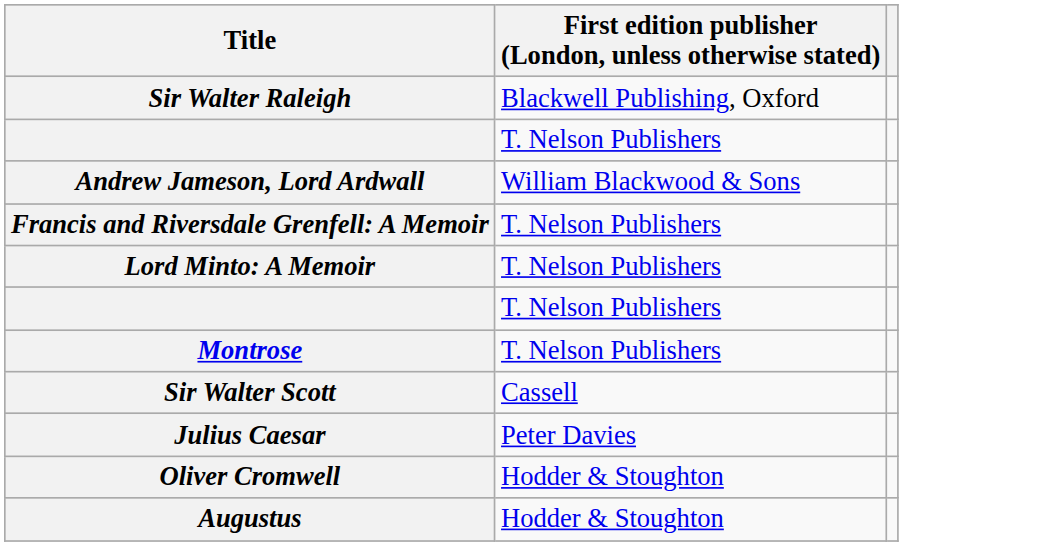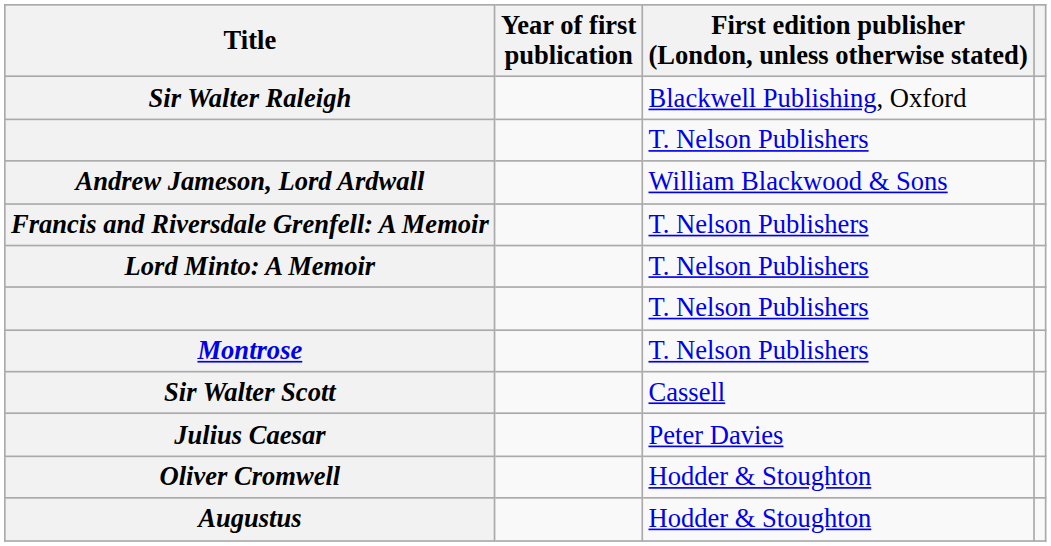 <table class="wikitable plainrowheaders sortable" style="margin-right: 0;">
 <tr>
 <th scope="col">Title</th>
+<th scope="col">Year of first<br>publication</th>
 <th scope="col">First edition publisher<br>(London, unless otherwise stated)</th>
 <th scope="col" class="unsortable"></th>
 </tr>
 <tr>
 <th scope="row"><em>Sir Walter Raleigh</em></th>
+<td></td>
 <td><a href='#'>Blackwell Publishing</a>, Oxford</td>
 <td style="text-align: center;"></td>
 </tr>
 <tr>
 <th scope="row"></th>
+<td></td>
 <td><a href='#'>T. Nelson Publishers</a></td>
 <td style="text-align: center;"></td>
 </tr>
 <tr>
 <th scope="row"><em>Andrew Jameson, Lord Ardwall</em></th>
+<td></td>
 <td><a href='#'>William Blackwood & Sons</a></td>
 <td style="text-align: center;"></td>
 </tr>
 <tr>
 <th scope="row"><em>Francis and Riversdale Grenfell: A Memoir</em></th>
+<td></td>
 <td><a href='#'>T. Nelson Publishers</a></td>
 <td style="text-align: center;"></td>
 </tr>
 <tr>
 <th scope="row"><em>Lord Minto: A Memoir</em></th>
+<td></td>
 <td><a href='#'>T. Nelson Publishers</a></td>
 <td style="text-align: center;"></td>
 </tr>
 <tr>
 <th scope="row"></th>
+<td></td>
 <td><a href='#'>T. Nelson Publishers</a></td>
 <td style="text-align: center;"></td>
 </tr>
 <tr>
 <th scope="row"><em><a href='#'>Montrose</a></em></th>
+<td></td>
 <td><a href='#'>T. Nelson Publishers</a></td>
 <td style="text-align: center;"></td>
 </tr>
 <tr>
 <th scope="row"><em>Sir Walter Scott</em></th>
+<td></td>
 <td><a href='#'>Cassell</a></td>
 <td style="text-align: center;"></td>
 </tr>
 <tr>
 <th scope="row"><em>Julius Caesar</em></th>
+<td></td>
 <td><a href='#'>Peter Davies</a></td>
 <td style="text-align: center;"></td>
 </tr>
 <tr>
 <th scope="row"><em>Oliver Cromwell</em></th>
+<td></td>
 <td><a href='#'>Hodder & Stoughton</a></td>
 <td style="text-align: center;"></td>
 </tr>
 <tr>
 <th scope="row"><em>Augustus</em></th>
+<td></td>
 <td><a href='#'>Hodder & Stoughton</a></td>
 <td style="text-align: center;"></td>
 </tr>
 </table>
